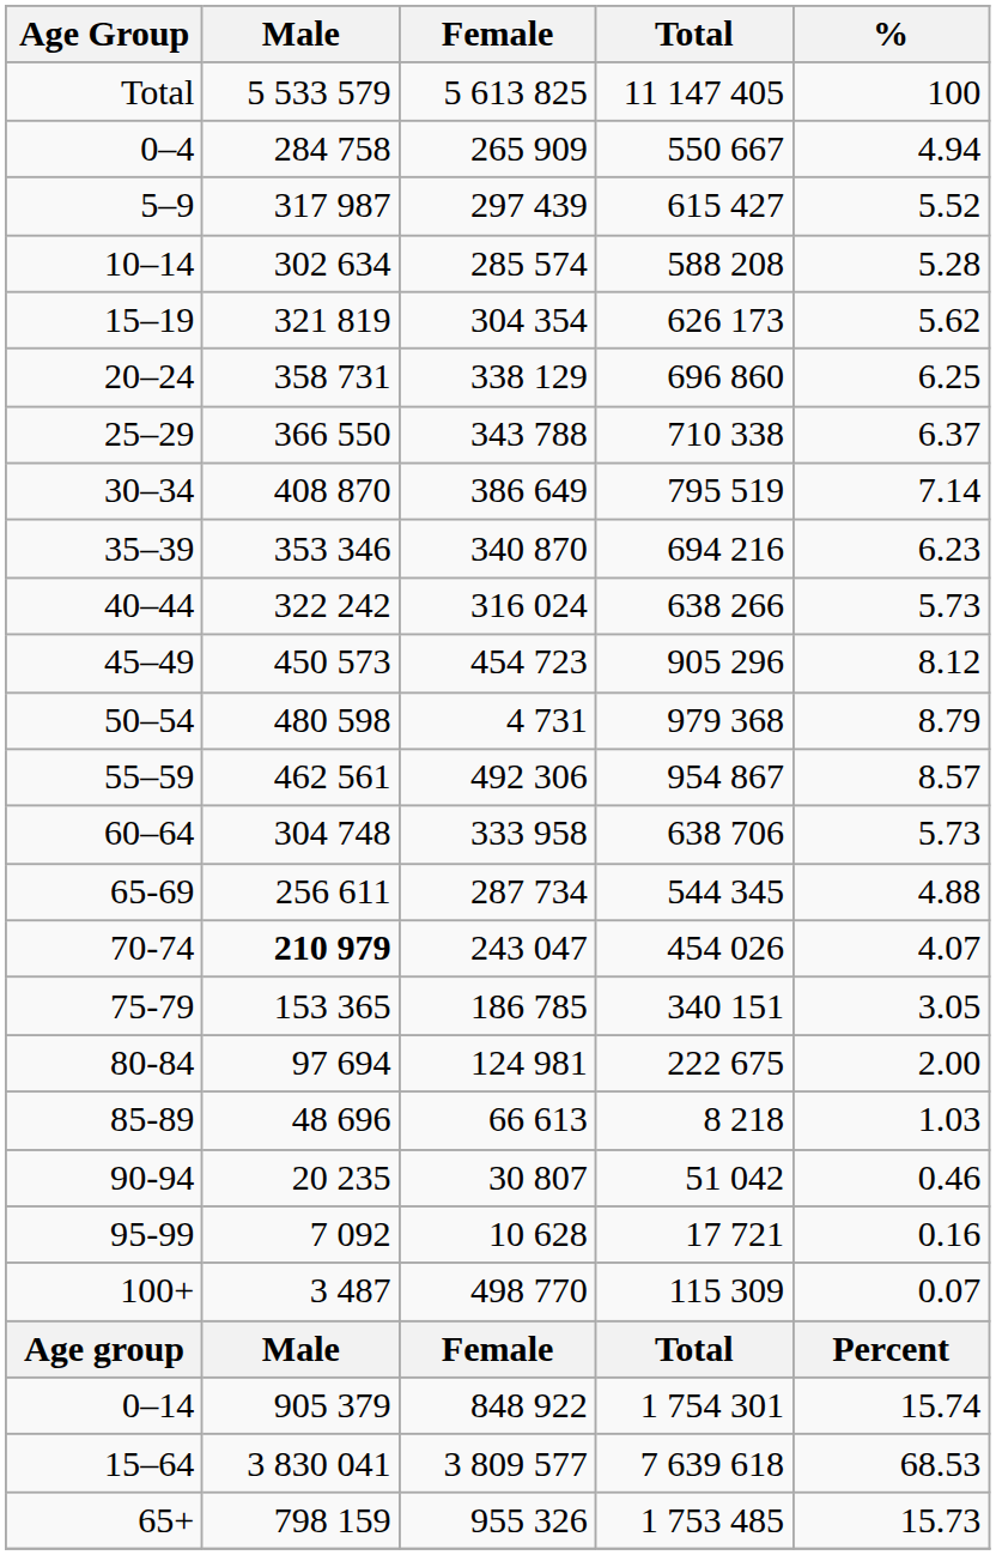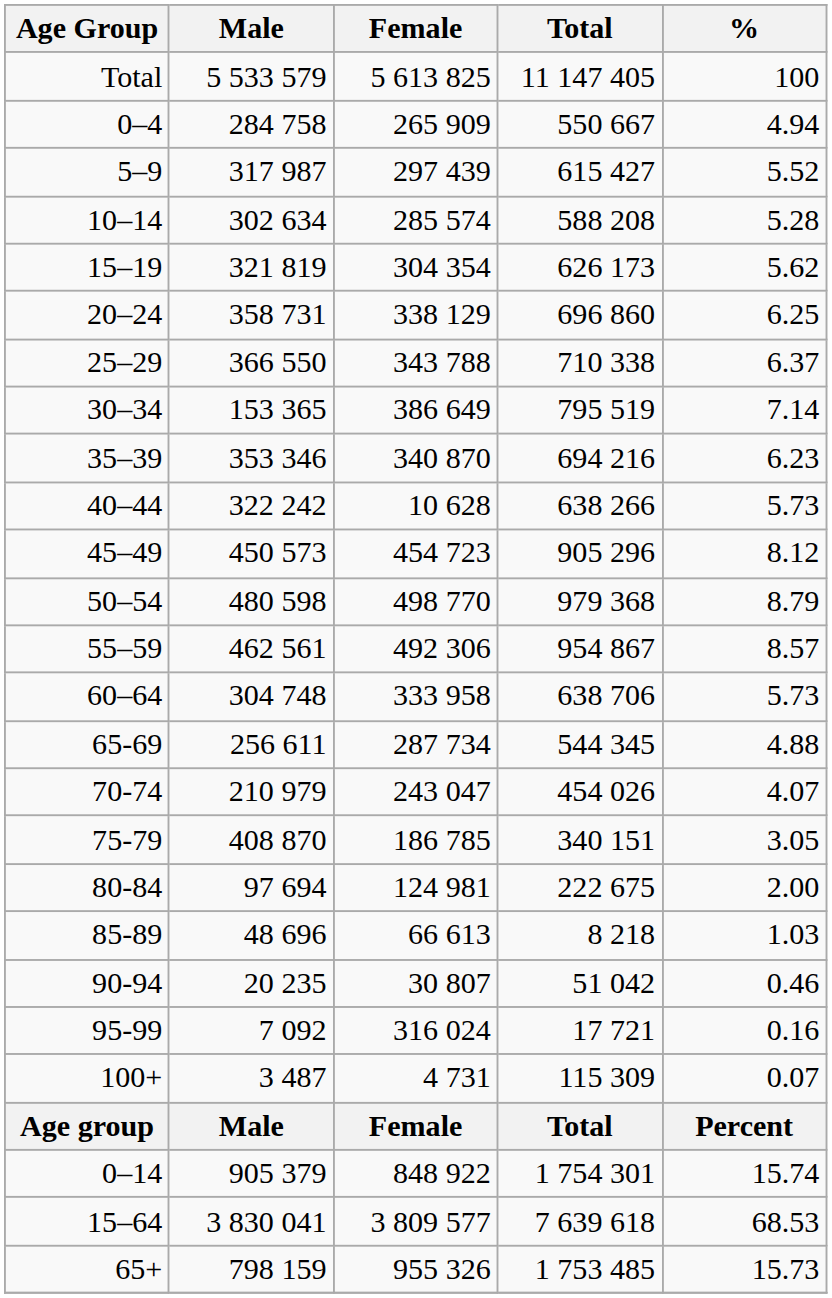 <table class="wikitable">
 <tr>
 <th width="80pt">Age Group</th>
 <th width="80pt">Male</th>
 <th width="80pt">Female</th>
 <th width="80pt">Total</th>
 <th width="80pt">%</th>
 </tr>
 <tr>
 <td align="right">Total</td>
 <td align="right">5 533 579</td>
 <td align="right">5 613 825</td>
 <td align="right">11 147 405</td>
 <td align="right">100</td>
 </tr>
 <tr>
 <td align="right">0–4</td>
 <td align="right">284 758</td>
 <td align="right">265 909</td>
 <td align="right">550 667</td>
 <td align="right">4.94</td>
 </tr>
 <tr>
 <td align="right">5–9</td>
 <td align="right">317 987</td>
 <td align="right">297 439</td>
 <td align="right">615 427</td>
 <td align="right">5.52</td>
 </tr>
 <tr>
 <td align="right">10–14</td>
 <td align="right">302 634</td>
 <td align="right">285 574</td>
 <td align="right">588 208</td>
 <td align="right">5.28</td>
 </tr>
 <tr>
 <td align="right">15–19</td>
 <td align="right">321 819</td>
 <td align="right">304 354</td>
 <td align="right">626 173</td>
 <td align="right">5.62</td>
 </tr>
 <tr>
 <td align="right">20–24</td>
 <td align="right">358 731</td>
 <td align="right">338 129</td>
 <td align="right">696 860</td>
 <td align="right">6.25</td>
 </tr>
 <tr>
 <td align="right">25–29</td>
 <td align="right">366 550</td>
 <td align="right">343 788</td>
 <td align="right">710 338</td>
 <td align="right">6.37</td>
 </tr>
 <tr>
 <td align="right">30–34</td>
-<td align="right">408 870</td>
+<td align="right">153 365</td>
 <td align="right">386 649</td>
 <td align="right">795 519</td>
 <td align="right">7.14</td>
 </tr>
 <tr>
 <td align="right">35–39</td>
 <td align="right">353 346</td>
 <td align="right">340 870</td>
 <td align="right">694 216</td>
 <td align="right">6.23</td>
 </tr>
 <tr>
 <td align="right">40–44</td>
 <td align="right">322 242</td>
-<td align="right">316 024</td>
+<td align="right">10 628</td>
 <td align="right">638 266</td>
 <td align="right">5.73</td>
 </tr>
 <tr>
 <td align="right">45–49</td>
 <td align="right">450 573</td>
 <td align="right">454 723</td>
 <td align="right">905 296</td>
 <td align="right">8.12</td>
 </tr>
 <tr>
 <td align="right">50–54</td>
 <td align="right">480 598</td>
-<td align="right">4 731</td>
+<td align="right">498 770</td>
 <td align="right">979 368</td>
 <td align="right">8.79</td>
 </tr>
 <tr>
 <td align="right">55–59</td>
 <td align="right">462 561</td>
 <td align="right">492 306</td>
 <td align="right">954 867</td>
 <td align="right">8.57</td>
 </tr>
 <tr>
 <td align="right">60–64</td>
 <td align="right">304 748</td>
 <td align="right">333 958</td>
 <td align="right">638 706</td>
 <td align="right">5.73</td>
 </tr>
 <tr>
 <td align="right">65-69</td>
 <td align="right">256 611</td>
 <td align="right">287 734</td>
 <td align="right">544 345</td>
 <td align="right">4.88</td>
 </tr>
 <tr>
 <td align="right">70-74</td>
-<td align="right"><strong>210 979</strong></td>
+<td align="right">210 979</td>
 <td align="right">243 047</td>
 <td align="right">454 026</td>
 <td align="right">4.07</td>
 </tr>
 <tr>
 <td align="right">75-79</td>
-<td align="right">153 365</td>
+<td align="right">408 870</td>
 <td align="right">186 785</td>
 <td align="right">340 151</td>
 <td align="right">3.05</td>
 </tr>
 <tr>
 <td align="right">80-84</td>
 <td align="right">97 694</td>
 <td align="right">124 981</td>
 <td align="right">222 675</td>
 <td align="right">2.00</td>
 </tr>
 <tr>
 <td align="right">85-89</td>
 <td align="right">48 696</td>
 <td align="right">66 613</td>
 <td align="right">8 218</td>
 <td align="right">1.03</td>
 </tr>
 <tr>
 <td align="right">90-94</td>
 <td align="right">20 235</td>
 <td align="right">30 807</td>
 <td align="right">51 042</td>
 <td align="right">0.46</td>
 </tr>
 <tr>
 <td align="right">95-99</td>
 <td align="right">7 092</td>
-<td align="right">10 628</td>
+<td align="right">316 024</td>
 <td align="right">17 721</td>
 <td align="right">0.16</td>
 </tr>
 <tr>
 <td align="right">100+</td>
 <td align="right">3 487</td>
-<td align="right">498 770</td>
+<td align="right">4 731</td>
 <td align="right">115 309</td>
 <td align="right">0.07</td>
 </tr>
 <tr>
 <th width="50">Age group</th>
 <th width="80pt">Male</th>
 <th width="80">Female</th>
 <th width="80">Total</th>
 <th width="50">Percent</th>
 </tr>
 <tr>
 <td align="right">0–14</td>
 <td align="right">905 379</td>
 <td align="right">848 922</td>
 <td align="right">1 754 301</td>
 <td align="right">15.74</td>
 </tr>
 <tr>
 <td align="right">15–64</td>
 <td align="right">3 830 041</td>
 <td align="right">3 809 577</td>
 <td align="right">7 639 618</td>
 <td align="right">68.53</td>
 </tr>
 <tr>
 <td align="right">65+</td>
 <td align="right">798 159</td>
 <td align="right">955 326</td>
 <td align="right">1 753 485</td>
 <td align="right">15.73</td>
 </tr>
 <tr>
 </tr>
 </table>
